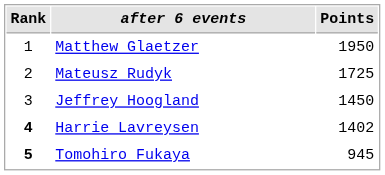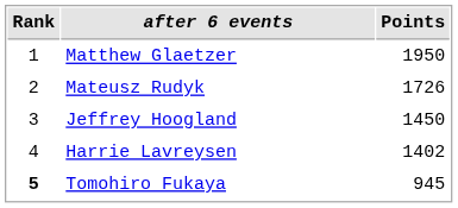 <table cellspacing="1" cellpadding="3" style="border:1px solid #aaa; font-size:90%;">
 <tr style="background:#e4e4e4;">
 <th style="border-bottom:1px solid #aaa; width:10px;">Rank</th>
 <th style="border-bottom:1px solid #aaa; width:200px; white-space:nowrap;"><em>after 6 events</em> </th>
 <th style="border-bottom:1px solid #aaa; width:20px;">Points</th>
 </tr>
 <tr>
 <td align=center>1</td>
 <td> <a href='#'>Matthew Glaetzer</a></td>
 <td align=right>1950</td>
 </tr>
 <tr>
 <td align=center>2</td>
 <td> <a href='#'>Mateusz Rudyk</a></td>
-<td align=right>1725</td>
+<td align=right>1726</td>
 </tr>
 <tr>
 <td align=center>3</td>
 <td> <a href='#'>Jeffrey Hoogland</a></td>
 <td align=right>1450</td>
 </tr>
 <tr>
-<td align=center><strong>4</strong></td>
+<td align=center>4</td>
 <td> <a href='#'>Harrie Lavreysen</a></td>
 <td align=right>1402</td>
 </tr>
 <tr>
 <td align=center><strong>5</strong></td>
 <td> <a href='#'>Tomohiro Fukaya</a></td>
 <td align=right>945</td>
 </tr>
 </table>
